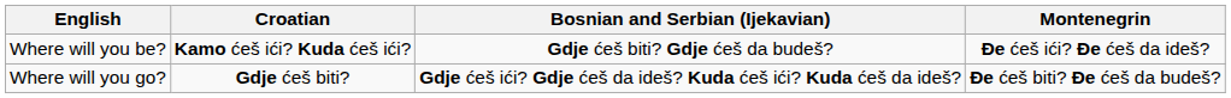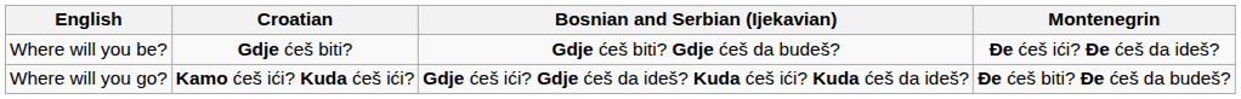 <table class="wikitable" style="text-align: center;">
 <tr>
 <th>English</th>
 <th>Croatian</th>
 <th>Bosnian and Serbian (Ijekavian)</th>
 <th>Montenegrin</th>
 </tr>
 <tr>
 <td>Where will you be?</td>
-<td><strong>Kamo</strong> ćeš ići? <strong>Kuda</strong> ćeš ići?</td>
+<td><strong>Gdje</strong> ćeš biti?</td>
 <td><strong>Gdje</strong> ćeš biti? <strong>Gdje</strong> ćeš da budeš?</td>
 <td><strong>Đe</strong> ćeš ići? <strong>Đe</strong> ćeš da ideš?</td>
 </tr>
 <tr>
 <td>Where will you go?</td>
-<td><strong>Gdje</strong> ćeš biti?</td>
+<td><strong>Kamo</strong> ćeš ići? <strong>Kuda</strong> ćeš ići?</td>
 <td><strong>Gdje</strong> ćeš ići? <strong>Gdje</strong> ćeš da ideš? <strong>Kuda</strong> ćeš ići? <strong>Kuda</strong> ćeš da ideš?</td>
 <td><strong>Đe</strong> ćeš biti? <strong>Đe</strong> ćeš da budeš?</td>
 </tr>
 </table>
